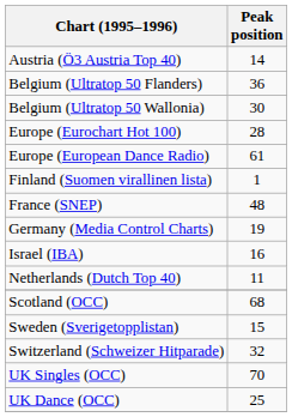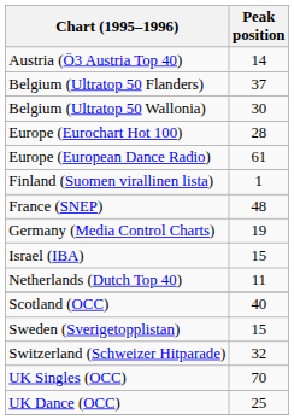 <table class="wikitable sortable">
 <tr>
 <th>Chart (1995–1996)</th>
 <th>Peak<br>position</th>
 </tr>
 <tr>
 <td>Austria (<a href='#'>Ö3 Austria Top 40</a>)</td>
 <td align="center">14</td>
 </tr>
 <tr>
 <td>Belgium (<a href='#'>Ultratop 50</a> Flanders)</td>
-<td align="center">36</td>
+<td align="center">37</td>
 </tr>
 <tr>
 <td>Belgium (<a href='#'>Ultratop 50</a> Wallonia)</td>
 <td align="center">30</td>
 </tr>
 <tr>
 <td>Europe (<a href='#'>Eurochart Hot 100</a>)</td>
 <td align="center">28</td>
 </tr>
 <tr>
 <td>Europe (<a href='#'>European Dance Radio</a>)</td>
 <td align="center">61</td>
 </tr>
 <tr>
 <td>Finland (<a href='#'>Suomen virallinen lista</a>)</td>
 <td align="center">1</td>
 </tr>
 <tr>
 <td>France (<a href='#'>SNEP</a>)</td>
 <td align="center">48</td>
 </tr>
 <tr>
 <td>Germany (<a href='#'>Media Control Charts</a>)</td>
 <td align="center">19</td>
 </tr>
 <tr>
 <td>Israel (<a href='#'>IBA</a>)</td>
-<td align="center">16</td>
+<td align="center">15</td>
 </tr>
 <tr>
 <td>Netherlands (<a href='#'>Dutch Top 40</a>)</td>
 <td align="center">11</td>
 </tr>
 <tr>
 </tr>
 <tr>
 <td>Scotland (<a href='#'>OCC</a>)</td>
-<td align="center">68</td>
+<td align="center">40</td>
 </tr>
 <tr>
 <td>Sweden (<a href='#'>Sverigetopplistan</a>)</td>
 <td align="center">15</td>
 </tr>
 <tr>
 <td>Switzerland (<a href='#'>Schweizer Hitparade</a>)</td>
 <td align="center">32</td>
 </tr>
 <tr>
 <td><a href='#'>UK Singles</a> (<a href='#'>OCC</a>)</td>
 <td align="center">70</td>
 </tr>
 <tr>
 <td><a href='#'>UK Dance</a> (<a href='#'>OCC</a>)</td>
 <td align="center">25</td>
 </tr>
 <tr>
 </tr>
 </table>
